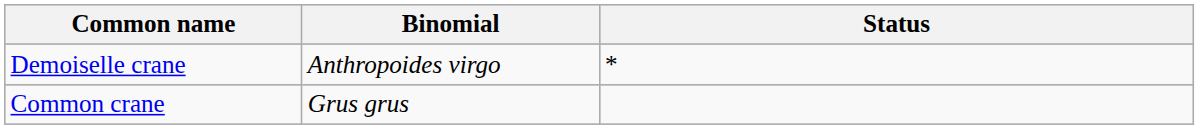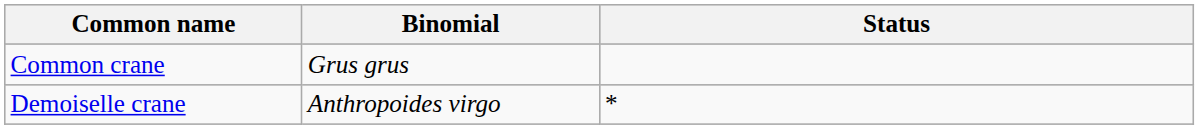 <table width=60% class="wikitable">
 <tr>
 <th width=15%>Common name</th>
 <th width=15%>Binomial</th>
 <th width=30%>Status</th>
 </tr>
 <tr>
+<td><a href='#'>Common crane</a></td>
+<td><em>Grus grus</em></td>
+<td></td>
+</tr>
+<tr>
 <td><a href='#'>Demoiselle crane</a></td>
 <td><em>Anthropoides virgo</em></td>
 <td>*</td>
 </tr>
-<tr>
-<td><a href='#'>Common crane</a></td>
-<td><em>Grus grus</em></td>
-<td></td>
-</tr>
 </table>
